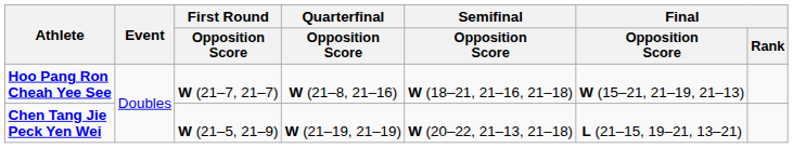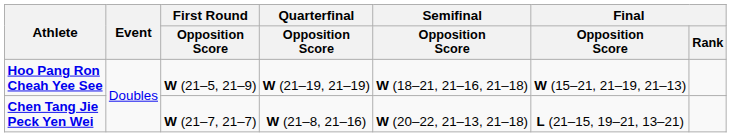 <table class="wikitable" style="font-size:90%">
 <tr>
 <th rowspan=2>Athlete</th>
 <th rowspan=2>Event</th>
 <th>First Round</th>
 <th>Quarterfinal</th>
 <th>Semifinal</th>
 <th colspan=2>Final</th>
 </tr>
 <tr style="font-size:95%">
 <th>Opposition<br>Score</th>
 <th>Opposition<br>Score</th>
 <th>Opposition<br>Score</th>
 <th>Opposition<br>Score</th>
 <th>Rank</th>
 </tr>
 <tr align=center>
 <td align=left><strong><a href='#'>Hoo Pang Ron</a><br><a href='#'>Cheah Yee See</a></strong></td>
 <td rowspan=2 align="left"><a href='#'>Doubles</a></td>
-<td><br><strong>W</strong> (21–7, 21–7)</td>
-<td><br><strong>W</strong> (21–8, 21–16)</td>
+<td><br><strong>W</strong> (21–5, 21–9)</td>
+<td><br><strong>W</strong> (21–19, 21–19)</td>
 <td><br><strong>W</strong> (18–21, 21–16, 21–18)</td>
 <td><br><strong>W</strong> (15–21, 21–19, 21–13)</td>
 <td></td>
 </tr>
 <tr align=center>
 <td align=left><strong><a href='#'>Chen Tang Jie</a><br><a href='#'>Peck Yen Wei</a></strong></td>
-<td><br><strong>W</strong> (21–5, 21–9)</td>
-<td><br><strong>W</strong> (21–19, 21–19)</td>
+<td><br><strong>W</strong> (21–7, 21–7)</td>
+<td><br><strong>W</strong> (21–8, 21–16)</td>
 <td><br><strong>W</strong> (20–22, 21–13, 21–18)</td>
 <td><br><strong>L</strong> (21–15, 19–21, 13–21)</td>
 <td></td>
 </tr>
 </table>
